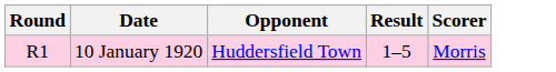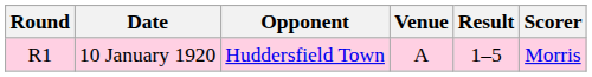 <table class="wikitable sortable" style="text-align:center;">
 <tr>
 <th>Round</th>
 <th>Date</th>
 <th>Opponent</th>
+<th>Venue</th>
 <th>Result</th>
 <th>Scorer</th>
 </tr>
 <tr style="background:#ffd0e3;">
 <td>R1</td>
 <td>10 January 1920</td>
 <td><a href='#'>Huddersfield Town</a></td>
+<td>A</td>
 <td>1–5</td>
 <td><a href='#'>Morris</a></td>
 </tr>
 </table>
